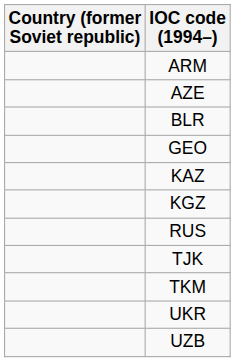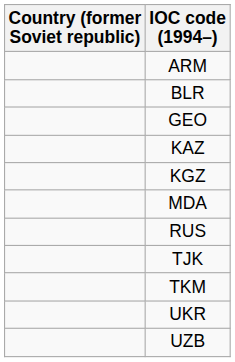 <table class="wikitable">
 <tr>
 <th align="center">Country (former<br>Soviet republic)</th>
 <th align="center">IOC code<br>(1994–)</th>
 </tr>
 <tr align="center">
 <td align="left"></td>
 <td>ARM</td>
-</tr>
-<tr align="center">
-<td align="left"></td>
-<td>AZE</td>
 </tr>
 <tr align="center">
 <td align="left"></td>
 <td>BLR</td>
 </tr>
 <tr align="center">
 <td align="left"></td>
 <td>GEO</td>
 </tr>
 <tr align="center">
 <td align="left"></td>
 <td>KAZ</td>
 </tr>
 <tr align="center">
 <td align="left"></td>
 <td>KGZ</td>
+</tr>
+<tr align="center">
+<td align="left"></td>
+<td>MDA</td>
 </tr>
 <tr align="center">
 <td align="left"></td>
 <td>RUS</td>
 </tr>
 <tr align="center">
 <td align="left"></td>
 <td>TJK</td>
 </tr>
 <tr align="center">
 <td align="left"></td>
 <td>TKM</td>
 </tr>
 <tr align="center">
 <td align="left"></td>
 <td>UKR</td>
 </tr>
 <tr align="center">
 <td align="left"></td>
 <td>UZB</td>
 </tr>
 </table>
